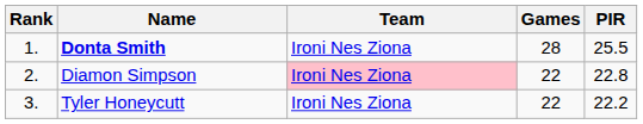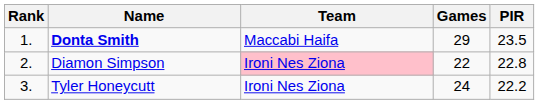 <table class="wikitable sortable" style="text-align: center">
 <tr>
 <th>Rank</th>
 <th width=200>Name</th>
 <th width=200>Team</th>
 <th>Games</th>
 <th width=40>PIR</th>
 </tr>
 <tr>
 <td>1.</td>
 <td align="left"> <strong><a href='#'>Donta Smith</a></strong></td>
-<td align="left"><a href='#'>Ironi Nes Ziona</a></td>
-<td>28</td>
-<td>25.5</td>
+<td align="left"><a href='#'>Maccabi Haifa</a></td>
+<td>29</td>
+<td>23.5</td>
 </tr>
 <tr>
 <td>2.</td>
 <td align="left"> <a href='#'>Diamon Simpson</a></td>
 <td align="left" style="background: pink;"><a href='#'>Ironi Nes Ziona</a></td>
 <td>22</td>
 <td>22.8</td>
 </tr>
 <tr>
 <td>3.</td>
 <td align="left"> <a href='#'>Tyler Honeycutt</a></td>
 <td align="left"><a href='#'>Ironi Nes Ziona</a></td>
-<td>22</td>
+<td>24</td>
 <td>22.2</td>
 </tr>
 </table>
